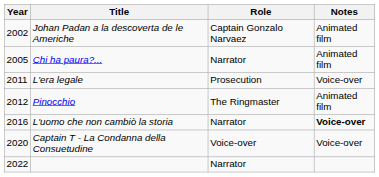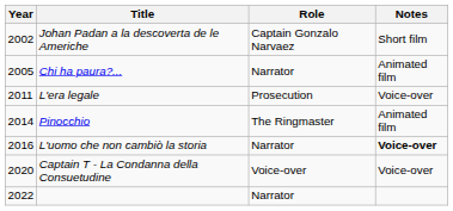 <table class="wikitable plainrowheaders sortable">
 <tr>
 <th scope="col">Year</th>
 <th scope="col">Title</th>
 <th scope="col">Role</th>
 <th scope="col">Notes</th>
 </tr>
 <tr>
 <td>2002</td>
 <td><em>Johan Padan a la descoverta de le Americhe</em></td>
 <td>Captain Gonzalo Narvaez</td>
-<td>Animated film</td>
+<td>Short film</td>
 </tr>
 <tr>
 <td>2005</td>
 <td><em><a href='#'>Chi ha paura?...</a></em></td>
 <td>Narrator</td>
 <td>Animated film</td>
 </tr>
 <tr>
 <td>2011</td>
 <td><em>L'era legale</em></td>
 <td>Prosecution</td>
 <td>Voice-over</td>
 </tr>
 <tr>
-<td>2012</td>
+<td>2014</td>
 <td><em><a href='#'>Pinocchio</a></em></td>
 <td>The Ringmaster</td>
 <td>Animated film</td>
 </tr>
 <tr>
 <td>2016</td>
 <td><em>L'uomo che non cambiò la storia</em></td>
 <td>Narrator</td>
 <td><strong>Voice-over</strong></td>
 </tr>
 <tr>
 <td>2020</td>
 <td><em>Captain T - La Condanna della Consuetudine</em></td>
 <td>Voice-over</td>
 <td>Voice-over</td>
 </tr>
 <tr>
 <td>2022</td>
 <td><em></em></td>
 <td>Narrator</td>
 </tr>
 </table>
